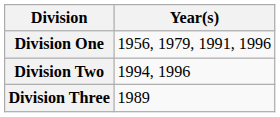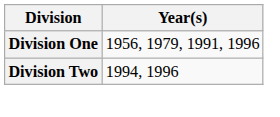 <table class="wikitable" style="font-size:85%">
 <tr>
 <th scope="col">Division</th>
 <th scope="col">Year(s)</th>
 </tr>
 <tr>
 <th scope="row">Division One</th>
 <td>1956, 1979, 1991, 1996</td>
 </tr>
 <tr>
 <th scope="row">Division Two</th>
 <td>1994, 1996</td>
 </tr>
-<tr>
-<th scope="row">Division Three</th>
-<td>1989</td>
-</tr>
 </table>
